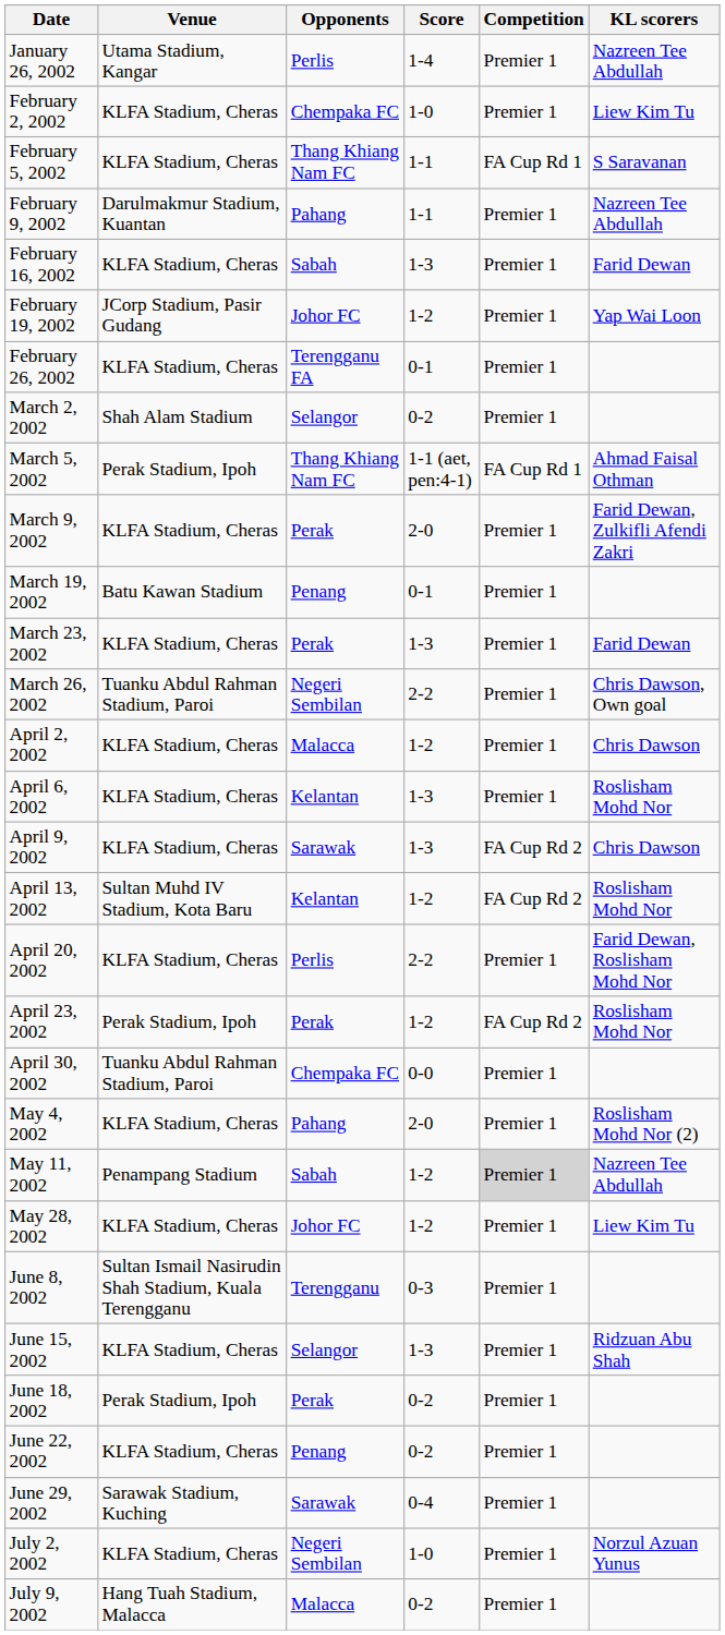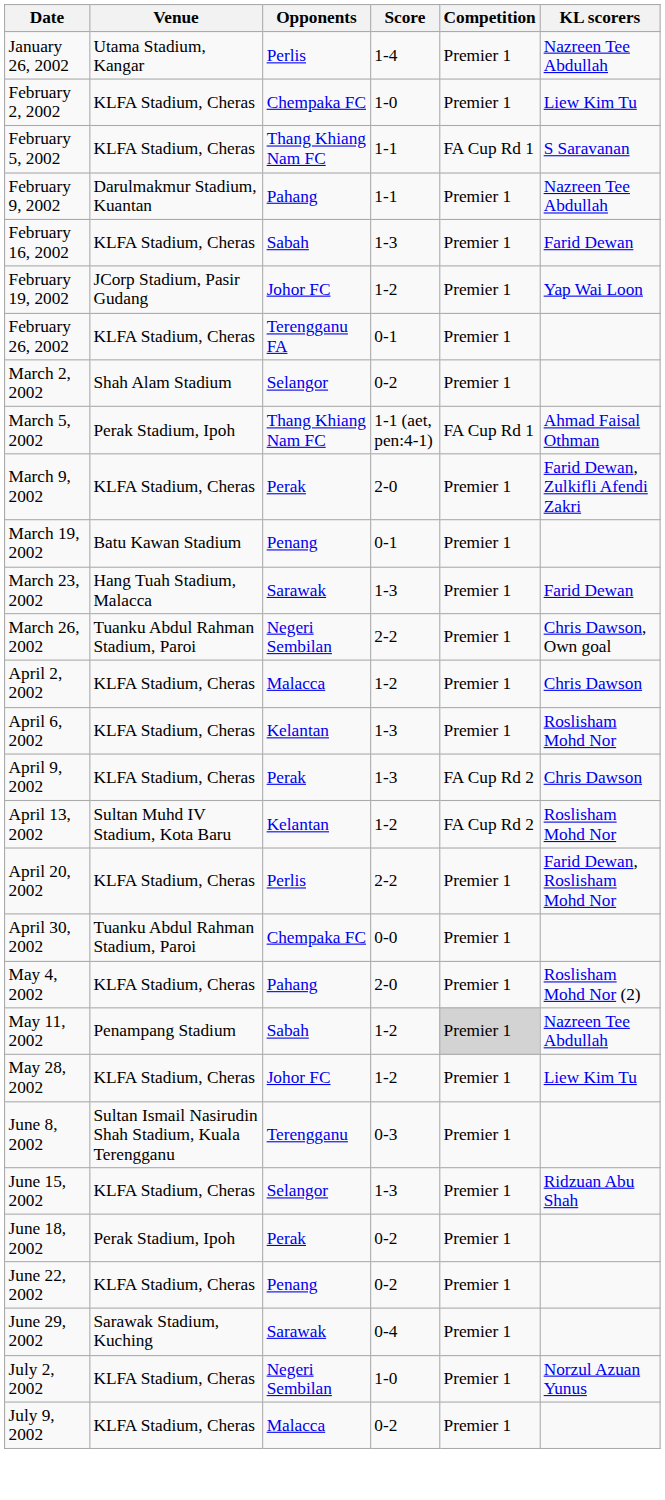 <table class="wikitable">
 <tr>
 <th>Date</th>
 <th>Venue</th>
 <th>Opponents</th>
 <th>Score</th>
 <th>Competition</th>
 <th>KL scorers</th>
 </tr>
 <tr>
 <td>January 26, 2002</td>
 <td>Utama Stadium, Kangar</td>
 <td><a href='#'>Perlis</a></td>
 <td>1-4</td>
 <td>Premier 1</td>
 <td><a href='#'>Nazreen Tee Abdullah</a></td>
 </tr>
 <tr>
 <td>February 2, 2002</td>
 <td>KLFA Stadium, Cheras</td>
 <td><a href='#'>Chempaka FC</a></td>
 <td>1-0</td>
 <td>Premier 1</td>
 <td><a href='#'>Liew Kim Tu</a></td>
 </tr>
 <tr>
 <td>February 5, 2002</td>
 <td>KLFA Stadium, Cheras</td>
 <td><a href='#'>Thang Khiang Nam FC</a></td>
 <td>1-1</td>
 <td>FA Cup Rd 1</td>
 <td><a href='#'>S Saravanan</a></td>
 </tr>
 <tr>
 <td>February 9, 2002</td>
 <td>Darulmakmur Stadium, Kuantan</td>
 <td><a href='#'>Pahang</a></td>
 <td>1-1</td>
 <td>Premier 1</td>
 <td><a href='#'>Nazreen Tee Abdullah</a></td>
 </tr>
 <tr>
 <td>February 16, 2002</td>
 <td>KLFA Stadium, Cheras</td>
 <td><a href='#'>Sabah</a></td>
 <td>1-3</td>
 <td>Premier 1</td>
 <td><a href='#'>Farid Dewan</a></td>
 </tr>
 <tr>
 <td>February 19, 2002</td>
 <td>JCorp Stadium, Pasir Gudang</td>
 <td><a href='#'>Johor FC</a></td>
 <td>1-2</td>
 <td>Premier 1</td>
 <td><a href='#'>Yap Wai Loon</a></td>
 </tr>
 <tr>
 <td>February 26, 2002</td>
 <td>KLFA Stadium, Cheras</td>
 <td><a href='#'>Terengganu FA</a></td>
 <td>0-1</td>
 <td>Premier 1</td>
 <td></td>
 </tr>
 <tr>
 <td>March 2, 2002</td>
 <td>Shah Alam Stadium</td>
 <td><a href='#'>Selangor</a></td>
 <td>0-2</td>
 <td>Premier 1</td>
 <td></td>
 </tr>
 <tr>
 <td>March 5, 2002</td>
 <td>Perak Stadium, Ipoh</td>
 <td><a href='#'>Thang Khiang Nam FC</a></td>
 <td>1-1 (aet, pen:4-1)</td>
 <td>FA Cup Rd 1</td>
 <td><a href='#'>Ahmad Faisal Othman</a></td>
 </tr>
 <tr>
 <td>March 9, 2002</td>
 <td>KLFA Stadium, Cheras</td>
 <td><a href='#'>Perak</a></td>
 <td>2-0</td>
 <td>Premier 1</td>
 <td><a href='#'>Farid Dewan</a>, <a href='#'>Zulkifli Afendi Zakri</a></td>
 </tr>
 <tr>
 <td>March 19, 2002</td>
 <td>Batu Kawan Stadium</td>
 <td><a href='#'>Penang</a></td>
 <td>0-1</td>
 <td>Premier 1</td>
 <td></td>
 </tr>
 <tr>
 <td>March 23, 2002</td>
-<td>KLFA Stadium, Cheras</td>
-<td><a href='#'>Perak</a></td>
+<td>Hang Tuah Stadium, Malacca</td>
+<td><a href='#'>Sarawak</a></td>
 <td>1-3</td>
 <td>Premier 1</td>
 <td><a href='#'>Farid Dewan</a></td>
 </tr>
 <tr>
 <td>March 26, 2002</td>
 <td>Tuanku Abdul Rahman Stadium, Paroi</td>
 <td><a href='#'>Negeri Sembilan</a></td>
 <td>2-2</td>
 <td>Premier 1</td>
 <td><a href='#'>Chris Dawson</a>, Own goal</td>
 </tr>
 <tr>
 <td>April 2, 2002</td>
 <td>KLFA Stadium, Cheras</td>
 <td><a href='#'>Malacca</a></td>
 <td>1-2</td>
 <td>Premier 1</td>
 <td><a href='#'>Chris Dawson</a></td>
 </tr>
 <tr>
 <td>April 6, 2002</td>
 <td>KLFA Stadium, Cheras</td>
 <td><a href='#'>Kelantan</a></td>
 <td>1-3</td>
 <td>Premier 1</td>
 <td><a href='#'>Roslisham Mohd Nor</a></td>
 </tr>
 <tr>
 <td>April 9, 2002</td>
 <td>KLFA Stadium, Cheras</td>
-<td><a href='#'>Sarawak</a></td>
+<td><a href='#'>Perak</a></td>
 <td>1-3</td>
 <td>FA Cup Rd 2</td>
 <td><a href='#'>Chris Dawson</a></td>
 </tr>
 <tr>
 <td>April 13, 2002</td>
 <td>Sultan Muhd IV Stadium, Kota Baru</td>
 <td><a href='#'>Kelantan</a></td>
 <td>1-2</td>
 <td>FA Cup Rd 2</td>
 <td><a href='#'>Roslisham Mohd Nor</a></td>
 </tr>
 <tr>
 <td>April 20, 2002</td>
 <td>KLFA Stadium, Cheras</td>
 <td><a href='#'>Perlis</a></td>
 <td>2-2</td>
 <td>Premier 1</td>
 <td><a href='#'>Farid Dewan</a>, <a href='#'>Roslisham Mohd Nor</a></td>
-</tr>
-<tr>
-<td>April 23, 2002</td>
-<td>Perak Stadium, Ipoh</td>
-<td><a href='#'>Perak</a></td>
-<td>1-2</td>
-<td>FA Cup Rd 2</td>
-<td><a href='#'>Roslisham Mohd Nor</a></td>
 </tr>
 <tr>
 <td>April 30, 2002</td>
 <td>Tuanku Abdul Rahman Stadium, Paroi</td>
 <td><a href='#'>Chempaka FC</a></td>
 <td>0-0</td>
 <td>Premier 1</td>
 <td></td>
 </tr>
 <tr>
 <td>May 4, 2002</td>
 <td>KLFA Stadium, Cheras</td>
 <td><a href='#'>Pahang</a></td>
 <td>2-0</td>
 <td>Premier 1</td>
 <td><a href='#'>Roslisham Mohd Nor</a> (2)</td>
 </tr>
 <tr>
 <td>May 11, 2002</td>
 <td>Penampang Stadium</td>
 <td><a href='#'>Sabah</a></td>
 <td>1-2</td>
 <td style="background: lightgrey;">Premier 1</td>
 <td><a href='#'>Nazreen Tee Abdullah</a></td>
 </tr>
 <tr>
 <td>May 28, 2002</td>
 <td>KLFA Stadium, Cheras</td>
 <td><a href='#'>Johor FC</a></td>
 <td>1-2</td>
 <td>Premier 1</td>
 <td><a href='#'>Liew Kim Tu</a></td>
 </tr>
 <tr>
 <td>June 8, 2002</td>
 <td>Sultan Ismail Nasirudin Shah Stadium, Kuala Terengganu</td>
 <td><a href='#'>Terengganu</a></td>
 <td>0-3</td>
 <td>Premier 1</td>
 <td></td>
 </tr>
 <tr>
 <td>June 15, 2002</td>
 <td>KLFA Stadium, Cheras</td>
 <td><a href='#'>Selangor</a></td>
 <td>1-3</td>
 <td>Premier 1</td>
 <td><a href='#'>Ridzuan Abu Shah</a></td>
 </tr>
 <tr>
 <td>June 18, 2002</td>
 <td>Perak Stadium, Ipoh</td>
 <td><a href='#'>Perak</a></td>
 <td>0-2</td>
 <td>Premier 1</td>
 <td></td>
 </tr>
 <tr>
 <td>June 22, 2002</td>
 <td>KLFA Stadium, Cheras</td>
 <td><a href='#'>Penang</a></td>
 <td>0-2</td>
 <td>Premier 1</td>
 <td></td>
 </tr>
 <tr>
 <td>June 29, 2002</td>
 <td>Sarawak Stadium, Kuching</td>
 <td><a href='#'>Sarawak</a></td>
 <td>0-4</td>
 <td>Premier 1</td>
 <td></td>
 </tr>
 <tr>
 <td>July 2, 2002</td>
 <td>KLFA Stadium, Cheras</td>
 <td><a href='#'>Negeri Sembilan</a></td>
 <td>1-0</td>
 <td>Premier 1</td>
 <td><a href='#'>Norzul Azuan Yunus</a></td>
 </tr>
 <tr>
 <td>July 9, 2002</td>
-<td>Hang Tuah Stadium, Malacca</td>
+<td>KLFA Stadium, Cheras</td>
 <td><a href='#'>Malacca</a></td>
 <td>0-2</td>
 <td>Premier 1</td>
 <td></td>
 </tr>
 </table>
